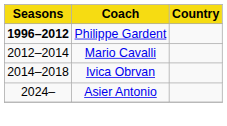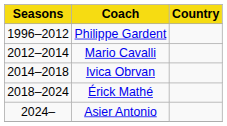 <table class="wikitable" style="text-align: center;">
 <tr>
 <th style="color:black; background:#F6DC12">Seasons</th>
 <th style="color:black; background:#F6DC12">Coach</th>
 <th style="color:black; background:#F6DC12">Country</th>
 </tr>
 <tr>
-<td style="text-align: center"><strong>1996–2012</strong></td>
+<td style="text-align: center">1996–2012</td>
 <td style="text-align: center"><a href='#'>Philippe Gardent</a></td>
 <td style="text-align: center"></td>
 </tr>
 <tr>
 <td style="text-align: center">2012–2014</td>
 <td style="text-align: center"><a href='#'>Mario Cavalli</a></td>
 <td style="text-align: center"></td>
 </tr>
 <tr>
 <td style="text-align: center">2014–2018</td>
 <td style="text-align: center"><a href='#'>Ivica Obrvan</a></td>
 <td style="text-align: center"></td>
 </tr>
 <tr>
+<td style="text-align: center">2018–2024</td>
+<td style="text-align: center"><a href='#'>Érick Mathé</a></td>
+<td style="text-align: center"></td>
+</tr>
+<tr>
 <td style="text-align: center">2024–</td>
 <td style="text-align: center"><a href='#'>Asier Antonio</a></td>
 <td style="text-align: center"></td>
 </tr>
 <tr>
 </tr>
 </table>
